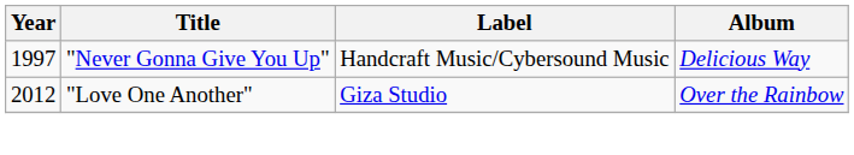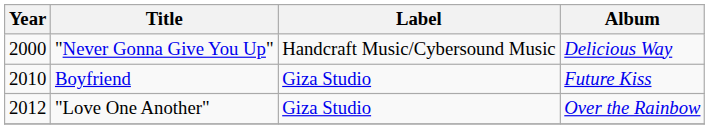 <table class="wikitable">
 <tr>
 <th align="left">Year</th>
 <th align="left">Title</th>
 <th align="left">Label</th>
 <th align="left">Album</th>
 </tr>
 <tr>
-<td>1997</td>
+<td>2000</td>
 <td>"<a href='#'>Never Gonna Give You Up</a>"<br></td>
 <td>Handcraft Music/Cybersound Music</td>
 <td><em><a href='#'>Delicious Way</a></em></td>
+</tr>
+<tr>
+<td>2010</td>
+<td><a href='#'>Boyfriend</a></td>
+<td><a href='#'>Giza Studio</a></td>
+<td><em><a href='#'>Future Kiss</a></em></td>
 </tr>
 <tr>
 <td rowspan="1">2012</td>
 <td>"Love One Another"<br></td>
 <td><a href='#'>Giza Studio</a></td>
 <td><em><a href='#'>Over the Rainbow</a></em></td>
 </tr>
 <tr>
 </tr>
 </table>
